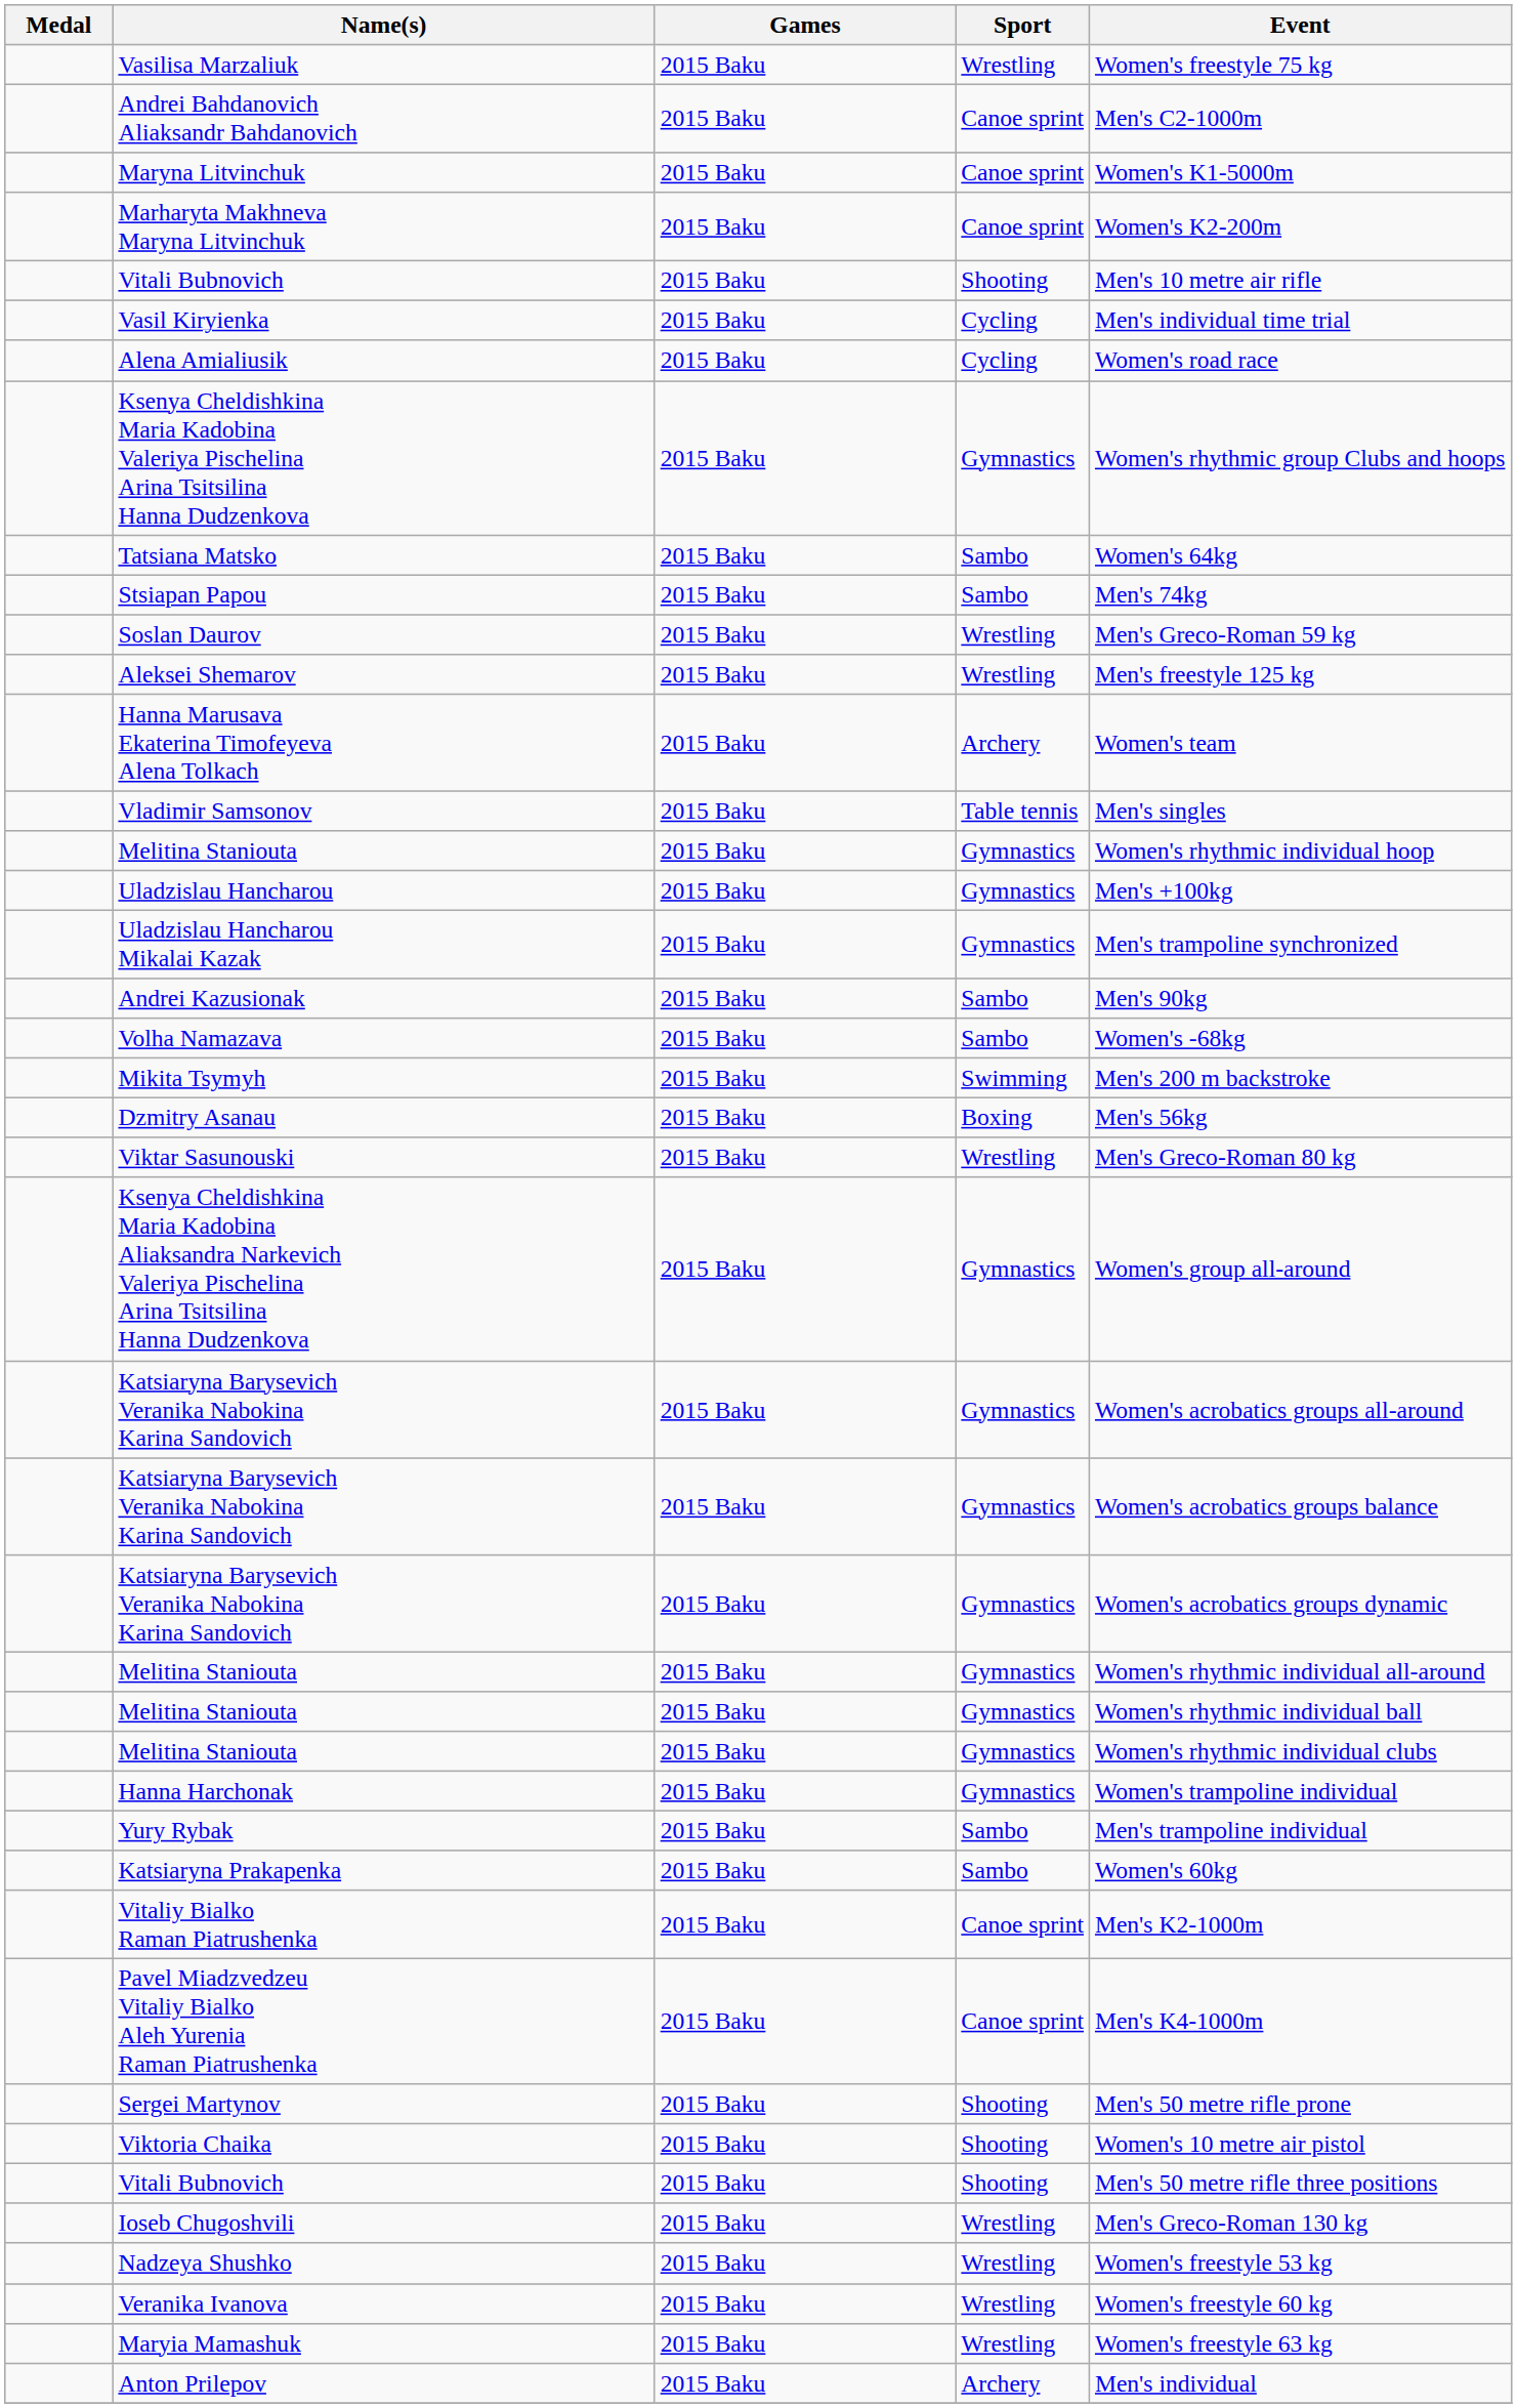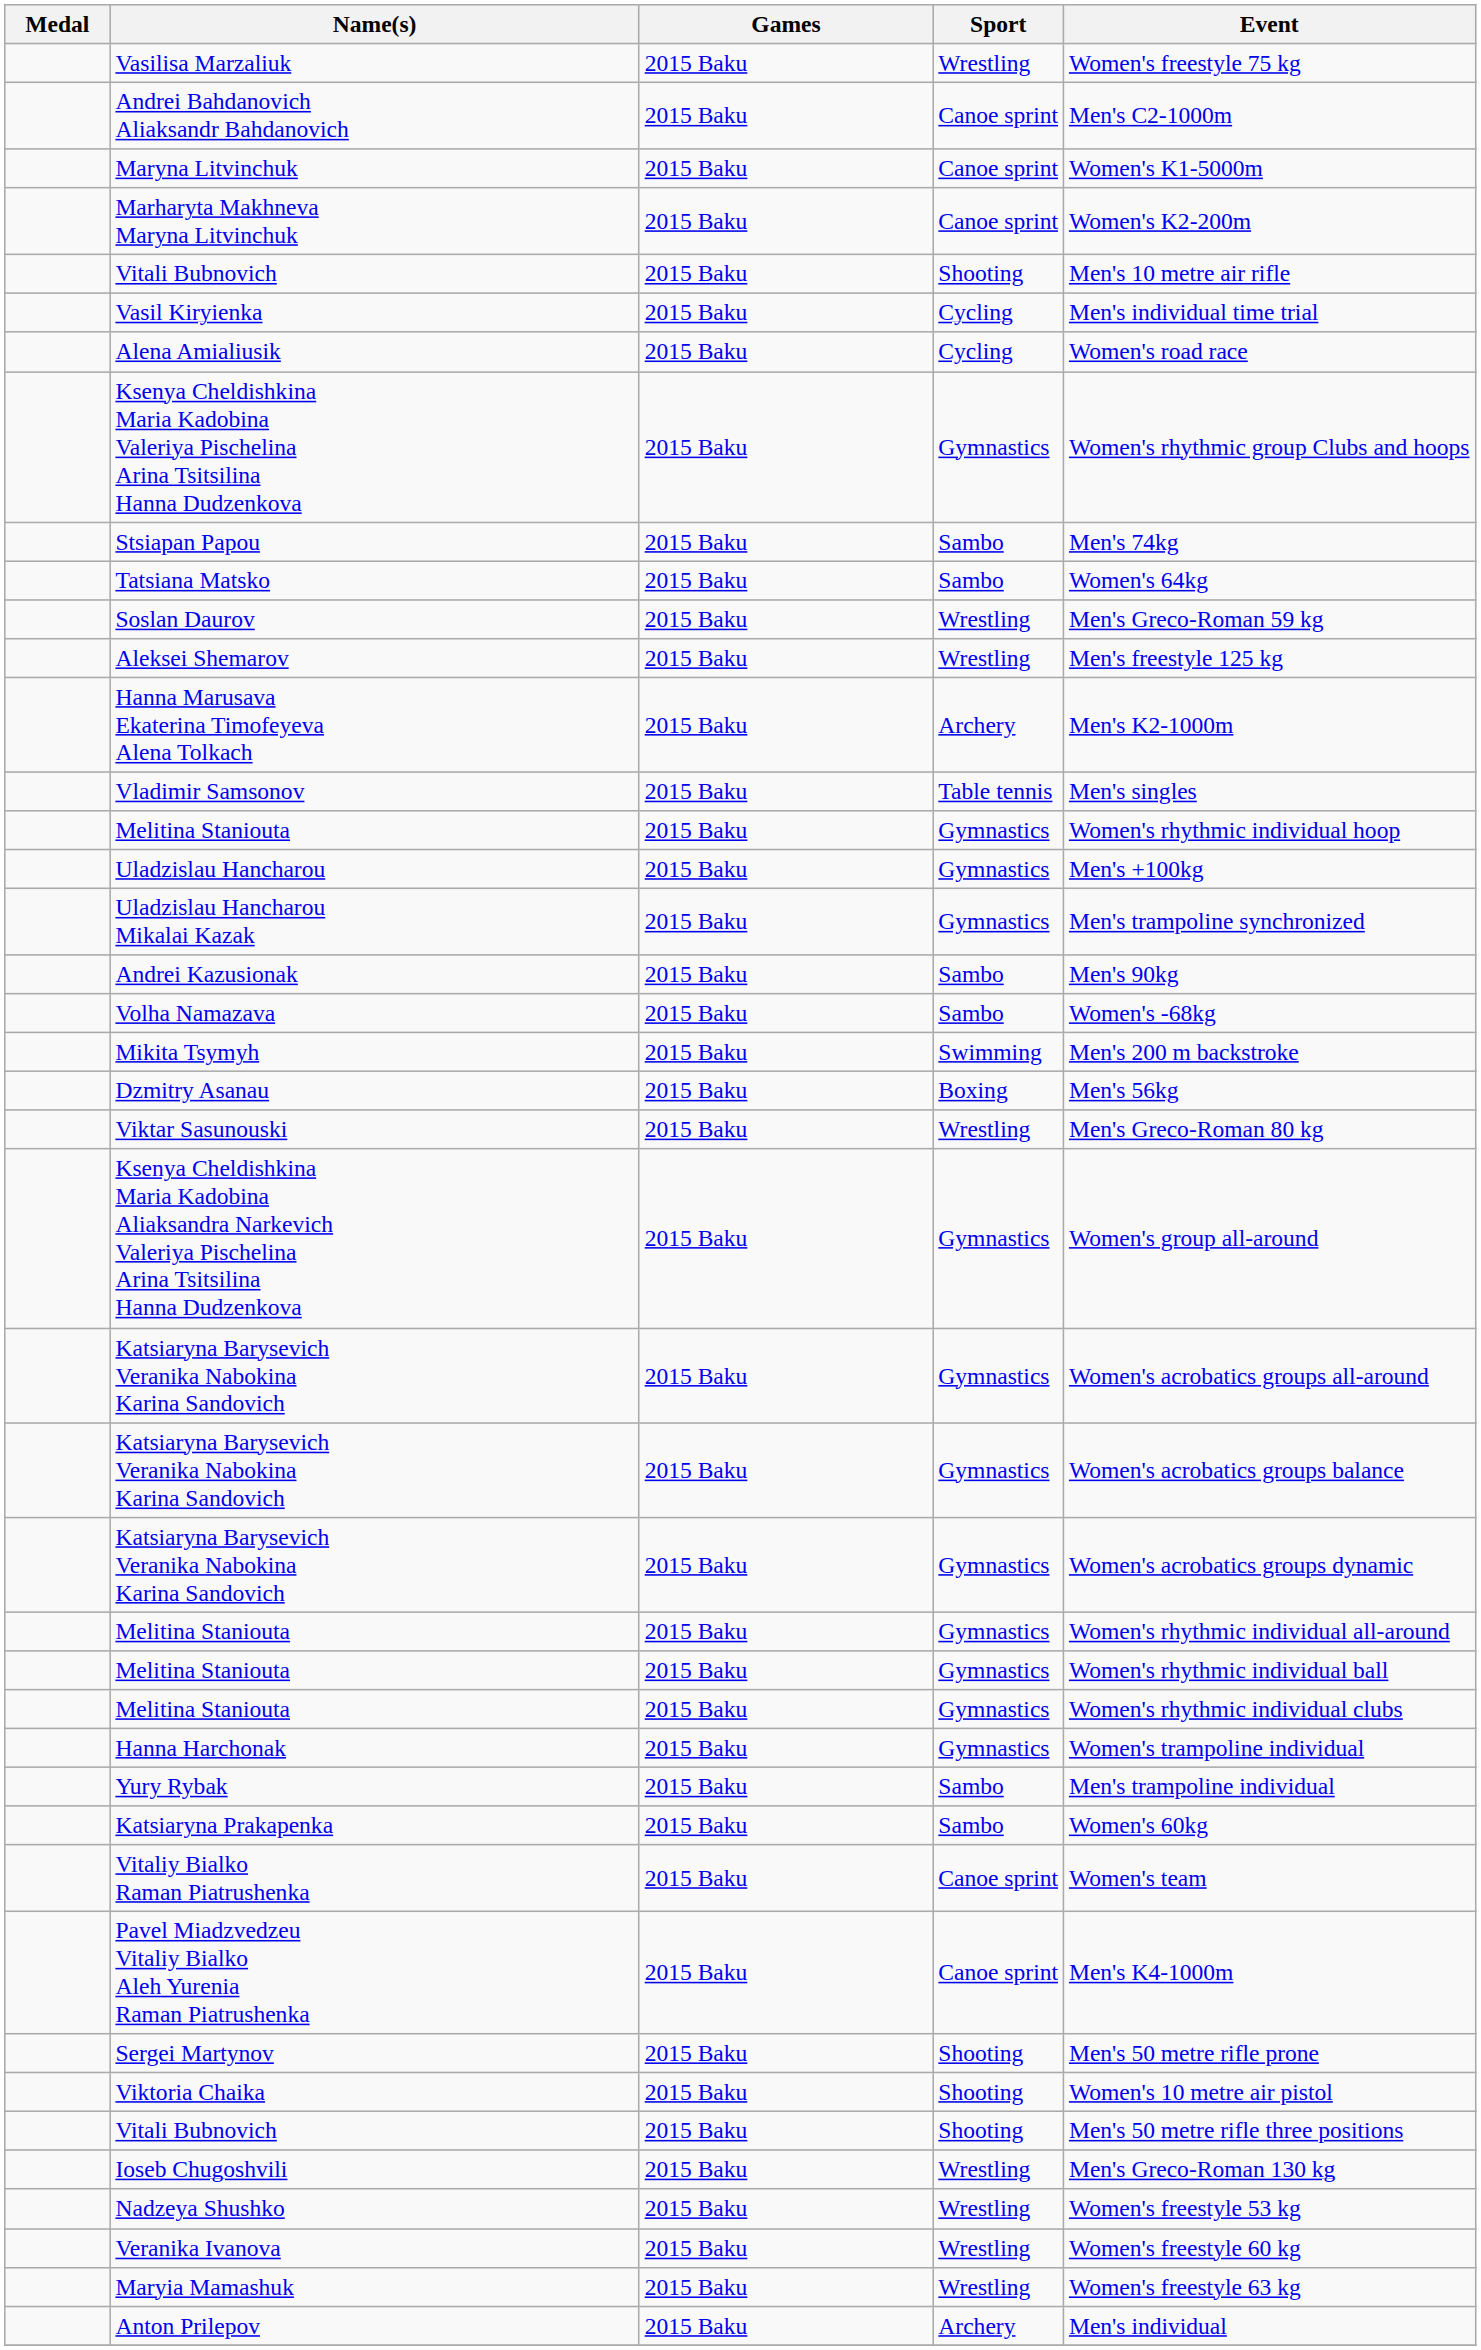 <table class="wikitable sortable" style="font-size: 95%;">
 <tr>
 <th style="width:4em">Medal</th>
 <th style="width:22em">Name(s)</th>
 <th style="width:12em">Games</th>
 <th>Sport</th>
 <th>Event</th>
 </tr>
 <tr>
 <td></td>
 <td><a href='#'>Vasilisa Marzaliuk</a></td>
 <td> <a href='#'>2015 Baku</a></td>
 <td> <a href='#'>Wrestling</a></td>
 <td><a href='#'>Women's freestyle 75 kg</a></td>
 </tr>
 <tr>
 <td></td>
 <td><a href='#'>Andrei Bahdanovich</a> <br> <a href='#'>Aliaksandr Bahdanovich</a></td>
 <td> <a href='#'>2015 Baku</a></td>
 <td> <a href='#'>Canoe sprint</a></td>
 <td><a href='#'>Men's C2-1000m</a></td>
 </tr>
 <tr>
 <td></td>
 <td><a href='#'>Maryna Litvinchuk</a></td>
 <td> <a href='#'>2015 Baku</a></td>
 <td> <a href='#'>Canoe sprint</a></td>
 <td><a href='#'>Women's K1-5000m</a></td>
 </tr>
 <tr>
 <td></td>
 <td><a href='#'>Marharyta Makhneva</a> <br> <a href='#'>Maryna Litvinchuk</a></td>
 <td> <a href='#'>2015 Baku</a></td>
 <td> <a href='#'>Canoe sprint</a></td>
 <td><a href='#'>Women's K2-200m</a></td>
 </tr>
 <tr>
 <td></td>
 <td><a href='#'>Vitali Bubnovich</a></td>
 <td> <a href='#'>2015 Baku</a></td>
 <td> <a href='#'>Shooting</a></td>
 <td><a href='#'>Men's 10 metre air rifle</a></td>
 </tr>
 <tr>
 <td></td>
 <td><a href='#'>Vasil Kiryienka</a></td>
 <td> <a href='#'>2015 Baku</a></td>
 <td> <a href='#'>Cycling</a></td>
 <td><a href='#'>Men's individual time trial</a></td>
 </tr>
 <tr>
 <td></td>
 <td><a href='#'>Alena Amialiusik</a></td>
 <td> <a href='#'>2015 Baku</a></td>
 <td> <a href='#'>Cycling</a></td>
 <td><a href='#'>Women's road race</a></td>
 </tr>
 <tr>
 <td></td>
 <td><a href='#'>Ksenya Cheldishkina</a><br><a href='#'>Maria Kadobina</a><br><a href='#'>Valeriya Pischelina</a><br><a href='#'>Arina Tsitsilina</a><br><a href='#'>Hanna Dudzenkova</a></td>
 <td> <a href='#'>2015 Baku</a></td>
 <td> <a href='#'>Gymnastics</a></td>
 <td><a href='#'>Women's rhythmic group Clubs and hoops</a></td>
 </tr>
 <tr>
 <td></td>
+<td><a href='#'>Stsiapan Papou</a></td>
+<td> <a href='#'>2015 Baku</a></td>
+<td> <a href='#'>Sambo</a></td>
+<td><a href='#'>Men's 74kg</a></td>
+</tr>
+<tr>
+<td></td>
 <td><a href='#'>Tatsiana Matsko</a></td>
 <td> <a href='#'>2015 Baku</a></td>
 <td> <a href='#'>Sambo</a></td>
 <td><a href='#'>Women's 64kg</a></td>
-</tr>
-<tr>
-<td></td>
-<td><a href='#'>Stsiapan Papou</a></td>
-<td> <a href='#'>2015 Baku</a></td>
-<td> <a href='#'>Sambo</a></td>
-<td><a href='#'>Men's 74kg</a></td>
 </tr>
 <tr>
 <td></td>
 <td><a href='#'>Soslan Daurov</a></td>
 <td> <a href='#'>2015 Baku</a></td>
 <td> <a href='#'>Wrestling</a></td>
 <td><a href='#'>Men's Greco-Roman 59 kg</a></td>
 </tr>
 <tr>
 <td></td>
 <td><a href='#'>Aleksei Shemarov</a></td>
 <td> <a href='#'>2015 Baku</a></td>
 <td> <a href='#'>Wrestling</a></td>
 <td><a href='#'>Men's freestyle 125 kg</a></td>
 </tr>
 <tr>
 <td></td>
 <td><a href='#'>Hanna Marusava</a> <br> <a href='#'>Ekaterina Timofeyeva</a> <br> <a href='#'>Alena Tolkach</a></td>
 <td> <a href='#'>2015 Baku</a></td>
 <td> <a href='#'>Archery</a></td>
-<td><a href='#'>Women's team</a></td>
+<td><a href='#'>Men's K2-1000m</a></td>
 </tr>
 <tr>
 <td></td>
 <td><a href='#'>Vladimir Samsonov</a></td>
 <td> <a href='#'>2015 Baku</a></td>
 <td> <a href='#'>Table tennis</a></td>
 <td><a href='#'>Men's singles</a></td>
 </tr>
 <tr>
 <td></td>
 <td><a href='#'>Melitina Staniouta</a></td>
 <td> <a href='#'>2015 Baku</a></td>
 <td> <a href='#'>Gymnastics</a></td>
 <td><a href='#'>Women's rhythmic individual hoop</a></td>
 </tr>
 <tr>
 <td></td>
 <td><a href='#'>Uladzislau Hancharou</a></td>
 <td> <a href='#'>2015 Baku</a></td>
 <td> <a href='#'>Gymnastics</a></td>
 <td><a href='#'>Men's +100kg</a></td>
 </tr>
 <tr>
 <td></td>
 <td><a href='#'>Uladzislau Hancharou</a><br><a href='#'>Mikalai Kazak</a></td>
 <td> <a href='#'>2015 Baku</a></td>
 <td> <a href='#'>Gymnastics</a></td>
 <td><a href='#'>Men's trampoline synchronized</a></td>
 </tr>
 <tr>
 <td></td>
 <td><a href='#'>Andrei Kazusionak</a></td>
 <td> <a href='#'>2015 Baku</a></td>
 <td> <a href='#'>Sambo</a></td>
 <td><a href='#'>Men's 90kg</a></td>
 </tr>
 <tr>
 <td></td>
 <td><a href='#'>Volha Namazava</a></td>
 <td> <a href='#'>2015 Baku</a></td>
 <td> <a href='#'>Sambo</a></td>
 <td><a href='#'>Women's -68kg</a></td>
 </tr>
 <tr>
 <td></td>
 <td><a href='#'>Mikita Tsymyh</a></td>
 <td> <a href='#'>2015 Baku</a></td>
 <td> <a href='#'>Swimming</a></td>
 <td><a href='#'>Men's 200 m backstroke</a></td>
 </tr>
 <tr>
 <td></td>
 <td><a href='#'>Dzmitry Asanau</a></td>
 <td> <a href='#'>2015 Baku</a></td>
 <td> <a href='#'>Boxing</a></td>
 <td><a href='#'>Men's 56kg</a></td>
 </tr>
 <tr>
 <td></td>
 <td><a href='#'>Viktar Sasunouski</a></td>
 <td> <a href='#'>2015 Baku</a></td>
 <td> <a href='#'>Wrestling</a></td>
 <td><a href='#'>Men's Greco-Roman 80 kg</a></td>
 </tr>
 <tr>
 <td></td>
 <td><a href='#'>Ksenya Cheldishkina</a> <br> <a href='#'>Maria Kadobina</a> <br> <a href='#'>Aliaksandra Narkevich</a> <br> <a href='#'>Valeriya Pischelina</a> <br> <a href='#'>Arina Tsitsilina</a> <br> <a href='#'>Hanna Dudzenkova</a></td>
 <td> <a href='#'>2015 Baku</a></td>
 <td> <a href='#'>Gymnastics</a></td>
 <td><a href='#'>Women's group all-around</a></td>
 </tr>
 <tr>
 <td></td>
 <td><a href='#'>Katsiaryna Barysevich</a> <br> <a href='#'>Veranika Nabokina</a> <br> <a href='#'>Karina Sandovich</a></td>
 <td> <a href='#'>2015 Baku</a></td>
 <td> <a href='#'>Gymnastics</a></td>
 <td><a href='#'>Women's acrobatics groups all-around</a></td>
 </tr>
 <tr>
 <td></td>
 <td><a href='#'>Katsiaryna Barysevich</a> <br> <a href='#'>Veranika Nabokina</a> <br> <a href='#'>Karina Sandovich</a></td>
 <td> <a href='#'>2015 Baku</a></td>
 <td> <a href='#'>Gymnastics</a></td>
 <td><a href='#'>Women's acrobatics groups balance</a></td>
 </tr>
 <tr>
 <td></td>
 <td><a href='#'>Katsiaryna Barysevich</a> <br> <a href='#'>Veranika Nabokina</a> <br> <a href='#'>Karina Sandovich</a></td>
 <td> <a href='#'>2015 Baku</a></td>
 <td> <a href='#'>Gymnastics</a></td>
 <td><a href='#'>Women's acrobatics groups dynamic</a></td>
 </tr>
 <tr>
 <td></td>
 <td><a href='#'>Melitina Staniouta</a></td>
 <td> <a href='#'>2015 Baku</a></td>
 <td> <a href='#'>Gymnastics</a></td>
 <td><a href='#'>Women's rhythmic individual all-around</a></td>
 </tr>
 <tr>
 <td></td>
 <td><a href='#'>Melitina Staniouta</a></td>
 <td> <a href='#'>2015 Baku</a></td>
 <td> <a href='#'>Gymnastics</a></td>
 <td><a href='#'>Women's rhythmic individual ball</a></td>
 </tr>
 <tr>
 <td></td>
 <td><a href='#'>Melitina Staniouta</a></td>
 <td> <a href='#'>2015 Baku</a></td>
 <td> <a href='#'>Gymnastics</a></td>
 <td><a href='#'>Women's rhythmic individual clubs</a></td>
 </tr>
 <tr>
 <td></td>
 <td><a href='#'>Hanna Harchonak</a></td>
 <td> <a href='#'>2015 Baku</a></td>
 <td> <a href='#'>Gymnastics</a></td>
 <td><a href='#'>Women's trampoline individual</a></td>
 </tr>
 <tr>
 <td></td>
 <td><a href='#'>Yury Rybak</a></td>
 <td> <a href='#'>2015 Baku</a></td>
 <td> <a href='#'>Sambo</a></td>
 <td><a href='#'>Men's trampoline individual</a></td>
 </tr>
 <tr>
 <td></td>
 <td><a href='#'>Katsiaryna Prakapenka</a></td>
 <td> <a href='#'>2015 Baku</a></td>
 <td> <a href='#'>Sambo</a></td>
 <td><a href='#'>Women's 60kg</a></td>
 </tr>
 <tr>
 <td></td>
 <td><a href='#'>Vitaliy Bialko</a> <br> <a href='#'>Raman Piatrushenka</a></td>
 <td> <a href='#'>2015 Baku</a></td>
 <td> <a href='#'>Canoe sprint</a></td>
-<td><a href='#'>Men's K2-1000m</a></td>
+<td><a href='#'>Women's team</a></td>
 </tr>
 <tr>
 <td></td>
 <td><a href='#'>Pavel Miadzvedzeu</a> <br> <a href='#'>Vitaliy Bialko</a> <br> <a href='#'>Aleh Yurenia</a> <br> <a href='#'>Raman Piatrushenka</a></td>
 <td> <a href='#'>2015 Baku</a></td>
 <td> <a href='#'>Canoe sprint</a></td>
 <td><a href='#'>Men's K4-1000m</a></td>
 </tr>
 <tr>
 <td></td>
 <td><a href='#'>Sergei Martynov</a></td>
 <td> <a href='#'>2015 Baku</a></td>
 <td> <a href='#'>Shooting</a></td>
 <td><a href='#'>Men's 50 metre rifle prone</a></td>
 </tr>
 <tr>
 <td></td>
 <td><a href='#'>Viktoria Chaika</a></td>
 <td> <a href='#'>2015 Baku</a></td>
 <td> <a href='#'>Shooting</a></td>
 <td><a href='#'>Women's 10 metre air pistol</a></td>
 </tr>
 <tr>
 <td></td>
 <td><a href='#'>Vitali Bubnovich</a></td>
 <td> <a href='#'>2015 Baku</a></td>
 <td> <a href='#'>Shooting</a></td>
 <td><a href='#'>Men's 50 metre rifle three positions</a></td>
 </tr>
 <tr>
 <td></td>
 <td><a href='#'>Ioseb Chugoshvili</a></td>
 <td> <a href='#'>2015 Baku</a></td>
 <td> <a href='#'>Wrestling</a></td>
 <td><a href='#'>Men's Greco-Roman 130 kg</a></td>
 </tr>
 <tr>
 <td></td>
 <td><a href='#'>Nadzeya Shushko</a></td>
 <td> <a href='#'>2015 Baku</a></td>
 <td> <a href='#'>Wrestling</a></td>
 <td><a href='#'>Women's freestyle 53 kg</a></td>
 </tr>
 <tr>
 <td></td>
 <td><a href='#'>Veranika Ivanova</a></td>
 <td> <a href='#'>2015 Baku</a></td>
 <td> <a href='#'>Wrestling</a></td>
 <td><a href='#'>Women's freestyle 60 kg</a></td>
 </tr>
 <tr>
 <td></td>
 <td><a href='#'>Maryia Mamashuk</a></td>
 <td> <a href='#'>2015 Baku</a></td>
 <td> <a href='#'>Wrestling</a></td>
 <td><a href='#'>Women's freestyle 63 kg</a></td>
 </tr>
 <tr>
 <td></td>
 <td><a href='#'>Anton Prilepov</a></td>
 <td> <a href='#'>2015 Baku</a></td>
 <td> <a href='#'>Archery</a></td>
 <td><a href='#'>Men's individual</a></td>
 </tr>
 <tr>
 </tr>
 </table>
